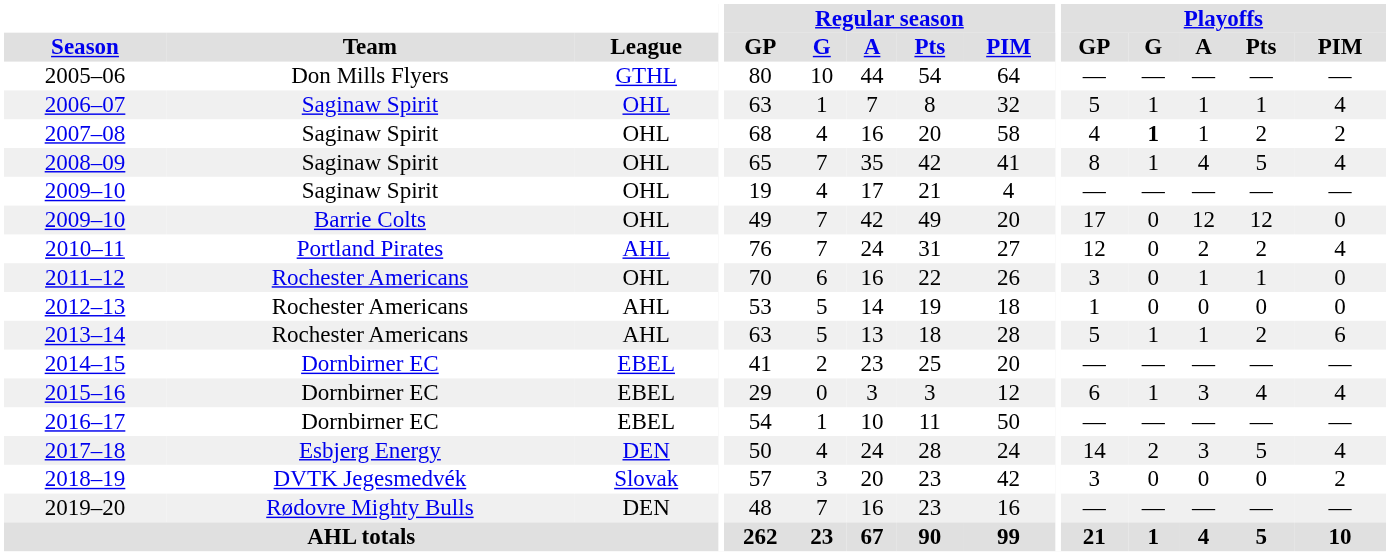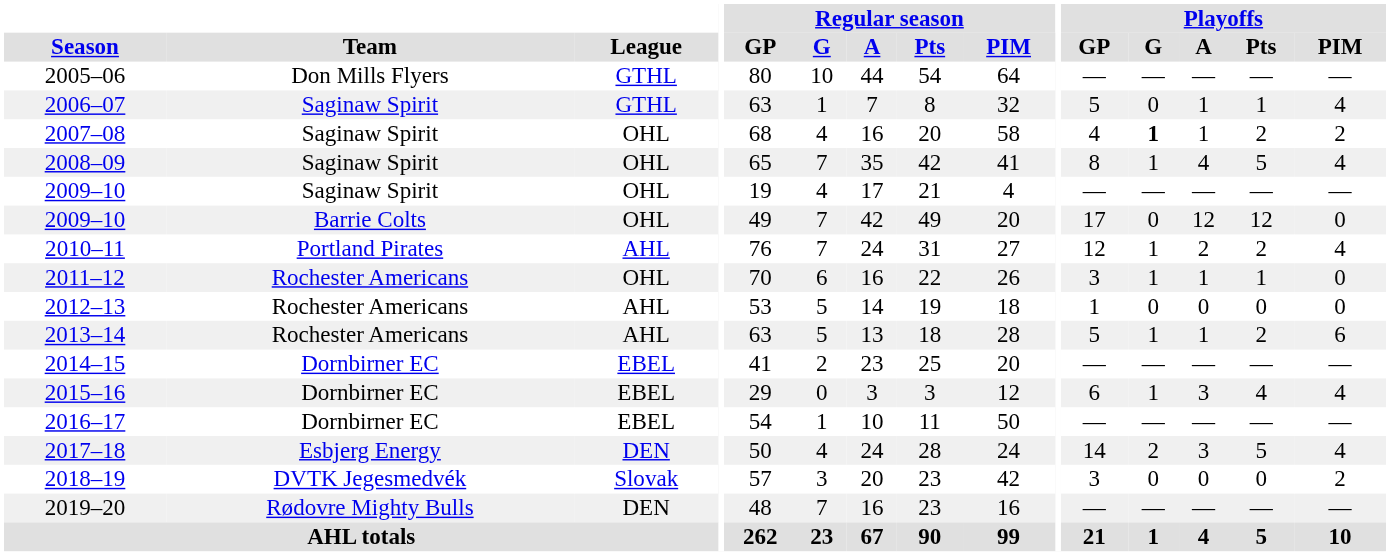 <table border="0" cellpadding="1" cellspacing="0" style="text-align:center; width:60em">
 <tr bgcolor="#e0e0e0">
 <th colspan="3" bgcolor="#ffffff"></th>
 <th rowspan="99" bgcolor="#ffffff"></th>
 <th colspan="5"><a href='#'>Regular season</a></th>
 <th rowspan="99" bgcolor="#ffffff"></th>
 <th colspan="5"><a href='#'>Playoffs</a></th>
 </tr>
 <tr bgcolor="#e0e0e0">
 <th><a href='#'>Season</a></th>
 <th>Team</th>
 <th>League</th>
 <th>GP</th>
 <th><a href='#'>G</a></th>
 <th><a href='#'>A</a></th>
 <th><a href='#'>Pts</a></th>
 <th><a href='#'>PIM</a></th>
 <th>GP</th>
 <th>G</th>
 <th>A</th>
 <th>Pts</th>
 <th>PIM</th>
 </tr>
 <tr ALIGN="center">
 <td>2005–06</td>
 <td>Don Mills Flyers</td>
 <td><a href='#'>GTHL</a></td>
 <td>80</td>
 <td>10</td>
 <td>44</td>
 <td>54</td>
 <td>64</td>
 <td>—</td>
 <td>—</td>
 <td>—</td>
 <td>—</td>
 <td>—</td>
 </tr>
 <tr ALIGN="center" bgcolor="#f0f0f0">
 <td><a href='#'>2006–07</a></td>
 <td><a href='#'>Saginaw Spirit</a></td>
-<td><a href='#'>OHL</a></td>
+<td><a href='#'>GTHL</a></td>
 <td>63</td>
 <td>1</td>
 <td>7</td>
 <td>8</td>
 <td>32</td>
 <td>5</td>
-<td>1</td>
+<td>0</td>
 <td>1</td>
 <td>1</td>
 <td>4</td>
 </tr>
 <tr ALIGN="center">
 <td><a href='#'>2007–08</a></td>
 <td>Saginaw Spirit</td>
 <td>OHL</td>
 <td>68</td>
 <td>4</td>
 <td>16</td>
 <td>20</td>
 <td>58</td>
 <td>4</td>
 <td><strong>1</strong></td>
 <td>1</td>
 <td>2</td>
 <td>2</td>
 </tr>
 <tr ALIGN="center" bgcolor="#f0f0f0">
 <td><a href='#'>2008–09</a></td>
 <td>Saginaw Spirit</td>
 <td>OHL</td>
 <td>65</td>
 <td>7</td>
 <td>35</td>
 <td>42</td>
 <td>41</td>
 <td>8</td>
 <td>1</td>
 <td>4</td>
 <td>5</td>
 <td>4</td>
 </tr>
 <tr ALIGN="center">
 <td><a href='#'>2009–10</a></td>
 <td>Saginaw Spirit</td>
 <td>OHL</td>
 <td>19</td>
 <td>4</td>
 <td>17</td>
 <td>21</td>
 <td>4</td>
 <td>—</td>
 <td>—</td>
 <td>—</td>
 <td>—</td>
 <td>—</td>
 </tr>
 <tr ALIGN="center" bgcolor="#f0f0f0">
 <td><a href='#'>2009–10</a></td>
 <td><a href='#'>Barrie Colts</a></td>
 <td>OHL</td>
 <td>49</td>
 <td>7</td>
 <td>42</td>
 <td>49</td>
 <td>20</td>
 <td>17</td>
 <td>0</td>
 <td>12</td>
 <td>12</td>
 <td>0</td>
 </tr>
 <tr ALIGN="center">
 <td><a href='#'>2010–11</a></td>
 <td><a href='#'>Portland Pirates</a></td>
 <td><a href='#'>AHL</a></td>
 <td>76</td>
 <td>7</td>
 <td>24</td>
 <td>31</td>
 <td>27</td>
 <td>12</td>
-<td>0</td>
+<td>1</td>
 <td>2</td>
 <td>2</td>
 <td>4</td>
 </tr>
 <tr ALIGN="center" bgcolor="#f0f0f0">
 <td><a href='#'>2011–12</a></td>
 <td><a href='#'>Rochester Americans</a></td>
 <td>OHL</td>
 <td>70</td>
 <td>6</td>
 <td>16</td>
 <td>22</td>
 <td>26</td>
 <td>3</td>
-<td>0</td>
+<td>1</td>
 <td>1</td>
 <td>1</td>
 <td>0</td>
 </tr>
 <tr ALIGN="center">
 <td><a href='#'>2012–13</a></td>
 <td>Rochester Americans</td>
 <td>AHL</td>
 <td>53</td>
 <td>5</td>
 <td>14</td>
 <td>19</td>
 <td>18</td>
 <td>1</td>
 <td>0</td>
 <td>0</td>
 <td>0</td>
 <td>0</td>
 </tr>
 <tr ALIGN="center" bgcolor="#f0f0f0">
 <td><a href='#'>2013–14</a></td>
 <td>Rochester Americans</td>
 <td>AHL</td>
 <td>63</td>
 <td>5</td>
 <td>13</td>
 <td>18</td>
 <td>28</td>
 <td>5</td>
 <td>1</td>
 <td>1</td>
 <td>2</td>
 <td>6</td>
 </tr>
 <tr ALIGN="center">
 <td><a href='#'>2014–15</a></td>
 <td><a href='#'>Dornbirner EC</a></td>
 <td><a href='#'>EBEL</a></td>
 <td>41</td>
 <td>2</td>
 <td>23</td>
 <td>25</td>
 <td>20</td>
 <td>—</td>
 <td>—</td>
 <td>—</td>
 <td>—</td>
 <td>—</td>
 </tr>
 <tr ALIGN="center"  bgcolor="#f0f0f0">
 <td><a href='#'>2015–16</a></td>
 <td>Dornbirner EC</td>
 <td>EBEL</td>
 <td>29</td>
 <td>0</td>
 <td>3</td>
 <td>3</td>
 <td>12</td>
 <td>6</td>
 <td>1</td>
 <td>3</td>
 <td>4</td>
 <td>4</td>
 </tr>
 <tr ALIGN="center">
 <td><a href='#'>2016–17</a></td>
 <td>Dornbirner EC</td>
 <td>EBEL</td>
 <td>54</td>
 <td>1</td>
 <td>10</td>
 <td>11</td>
 <td>50</td>
 <td>—</td>
 <td>—</td>
 <td>—</td>
 <td>—</td>
 <td>—</td>
 </tr>
 <tr ALIGN="center"  bgcolor="#f0f0f0">
 <td><a href='#'>2017–18</a></td>
 <td><a href='#'>Esbjerg Energy</a></td>
 <td><a href='#'>DEN</a></td>
 <td>50</td>
 <td>4</td>
 <td>24</td>
 <td>28</td>
 <td>24</td>
 <td>14</td>
 <td>2</td>
 <td>3</td>
 <td>5</td>
 <td>4</td>
 </tr>
 <tr ALIGN="center">
 <td><a href='#'>2018–19</a></td>
 <td><a href='#'>DVTK Jegesmedvék</a></td>
 <td><a href='#'>Slovak</a></td>
 <td>57</td>
 <td>3</td>
 <td>20</td>
 <td>23</td>
 <td>42</td>
 <td>3</td>
 <td>0</td>
 <td>0</td>
 <td>0</td>
 <td>2</td>
 </tr>
 <tr ALIGN="center"  bgcolor="#f0f0f0">
 <td>2019–20</td>
 <td><a href='#'>Rødovre Mighty Bulls</a></td>
 <td>DEN</td>
 <td>48</td>
 <td>7</td>
 <td>16</td>
 <td>23</td>
 <td>16</td>
 <td>—</td>
 <td>—</td>
 <td>—</td>
 <td>—</td>
 <td>—</td>
 </tr>
 <tr style="background:#e0e0e0;">
 <th colspan="3">AHL totals</th>
 <th>262</th>
 <th>23</th>
 <th>67</th>
 <th>90</th>
 <th>99</th>
 <th>21</th>
 <th>1</th>
 <th>4</th>
 <th>5</th>
 <th>10</th>
 </tr>
 </table>
